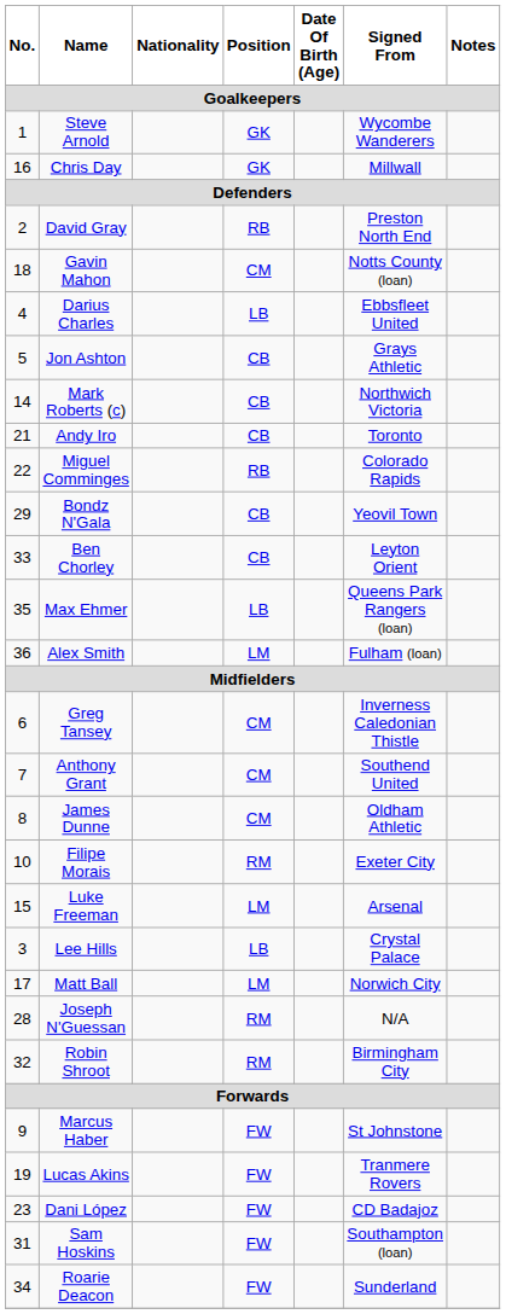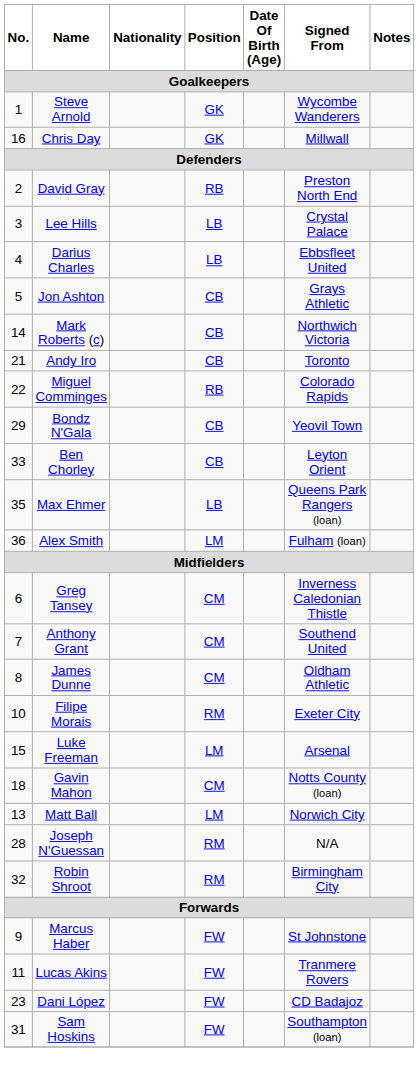 <table class="wikitable" style="text-align: center; font-size:90%" width=62%>
 <tr>
 <th style="background: #FFFFFF; color:black">No.</th>
 <th style="background: #FFFFFF; color:black">Name</th>
 <th style="background: #FFFFFF; color:black">Nationality</th>
 <th style="background: #FFFFFF; color:black">Position</th>
 <th style="background: #FFFFFF; color:black">Date Of Birth (Age)</th>
 <th style="background: #FFFFFF; color:black">Signed From</th>
 <th style="background: #FFFFFF; color:black">Notes</th>
 </tr>
 <tr>
 <th colspan=7 style="background: #DCDCDC">Goalkeepers</th>
 </tr>
 <tr>
 <td>1</td>
 <td><a href='#'>Steve Arnold</a></td>
 <td></td>
 <td><a href='#'>GK</a></td>
 <td></td>
 <td><a href='#'>Wycombe Wanderers</a></td>
 <td></td>
 </tr>
 <tr>
 <td>16</td>
 <td><a href='#'>Chris Day</a></td>
 <td></td>
 <td><a href='#'>GK</a></td>
 <td></td>
 <td><a href='#'>Millwall</a></td>
 <td></td>
 </tr>
 <tr>
 <th colspan=7 style="background: #DCDCDC">Defenders</th>
 </tr>
 <tr>
 <td>2</td>
 <td><a href='#'>David Gray</a></td>
 <td></td>
 <td><a href='#'>RB</a></td>
 <td></td>
 <td><a href='#'>Preston North End</a></td>
 <td></td>
 </tr>
 <tr>
-<td>18</td>
-<td><a href='#'>Gavin Mahon</a></td>
+<td>3</td>
+<td><a href='#'>Lee Hills</a></td>
 <td></td>
-<td><a href='#'>CM</a></td>
+<td><a href='#'>LB</a></td>
 <td></td>
-<td><a href='#'>Notts County</a> <small>(loan)</small></td>
+<td><a href='#'>Crystal Palace</a></td>
 <td></td>
 </tr>
 <tr>
 <td>4</td>
 <td><a href='#'>Darius Charles</a></td>
 <td></td>
 <td><a href='#'>LB</a></td>
 <td></td>
 <td><a href='#'>Ebbsfleet United</a></td>
 <td></td>
 </tr>
 <tr>
 <td>5</td>
 <td><a href='#'>Jon Ashton</a></td>
 <td></td>
 <td><a href='#'>CB</a></td>
 <td></td>
 <td><a href='#'>Grays Athletic</a></td>
 <td></td>
 </tr>
 <tr>
 <td>14</td>
 <td><a href='#'>Mark Roberts</a> (<a href='#'>c</a>)</td>
 <td></td>
 <td><a href='#'>CB</a></td>
 <td></td>
 <td><a href='#'>Northwich Victoria</a></td>
 <td></td>
 </tr>
 <tr>
 <td>21</td>
 <td><a href='#'>Andy Iro</a></td>
 <td></td>
 <td><a href='#'>CB</a></td>
 <td></td>
 <td><a href='#'>Toronto</a></td>
 <td></td>
 </tr>
 <tr>
 <td>22</td>
 <td><a href='#'>Miguel Comminges</a></td>
 <td></td>
 <td><a href='#'>RB</a></td>
 <td></td>
 <td><a href='#'>Colorado Rapids</a></td>
 <td></td>
 </tr>
 <tr>
 <td>29</td>
 <td><a href='#'>Bondz N'Gala</a></td>
 <td></td>
 <td><a href='#'>CB</a></td>
 <td></td>
 <td><a href='#'>Yeovil Town</a></td>
 <td></td>
 </tr>
 <tr>
 <td>33</td>
 <td><a href='#'>Ben Chorley</a></td>
 <td></td>
 <td><a href='#'>CB</a></td>
 <td></td>
 <td><a href='#'>Leyton Orient</a></td>
 <td></td>
 </tr>
 <tr>
 <td>35</td>
 <td><a href='#'>Max Ehmer</a></td>
 <td></td>
 <td><a href='#'>LB</a></td>
 <td></td>
 <td><a href='#'>Queens Park Rangers</a> <small>(loan)</small></td>
 <td></td>
 </tr>
 <tr>
 <td>36</td>
 <td><a href='#'>Alex Smith</a></td>
 <td></td>
 <td><a href='#'>LM</a></td>
 <td></td>
 <td><a href='#'>Fulham</a> <small>(loan)</small></td>
 <td></td>
 </tr>
 <tr>
 <th colspan=7 style="background: #DCDCDC">Midfielders</th>
 </tr>
 <tr>
 <td>6</td>
 <td><a href='#'>Greg Tansey</a></td>
 <td></td>
 <td><a href='#'>CM</a></td>
 <td></td>
 <td><a href='#'>Inverness Caledonian Thistle</a></td>
 <td></td>
 </tr>
 <tr>
 <td>7</td>
 <td><a href='#'>Anthony Grant</a></td>
 <td></td>
 <td><a href='#'>CM</a></td>
 <td></td>
 <td><a href='#'>Southend United</a></td>
 <td></td>
 </tr>
 <tr>
 <td>8</td>
 <td><a href='#'>James Dunne</a></td>
 <td></td>
 <td><a href='#'>CM</a></td>
 <td></td>
 <td><a href='#'>Oldham Athletic</a></td>
 <td></td>
 </tr>
 <tr>
 <td>10</td>
 <td><a href='#'>Filipe Morais</a></td>
 <td></td>
 <td><a href='#'>RM</a></td>
 <td></td>
 <td><a href='#'>Exeter City</a></td>
 <td></td>
 </tr>
 <tr>
 <td>15</td>
 <td><a href='#'>Luke Freeman</a></td>
 <td></td>
 <td><a href='#'>LM</a></td>
 <td></td>
 <td><a href='#'>Arsenal</a></td>
 <td></td>
 </tr>
 <tr>
-<td>3</td>
-<td><a href='#'>Lee Hills</a></td>
+<td>18</td>
+<td><a href='#'>Gavin Mahon</a></td>
 <td></td>
-<td><a href='#'>LB</a></td>
+<td><a href='#'>CM</a></td>
 <td></td>
-<td><a href='#'>Crystal Palace</a></td>
+<td><a href='#'>Notts County</a> <small>(loan)</small></td>
 <td></td>
 </tr>
 <tr>
-<td>17</td>
+<td>13</td>
 <td><a href='#'>Matt Ball</a></td>
 <td></td>
 <td><a href='#'>LM</a></td>
 <td></td>
 <td><a href='#'>Norwich City</a></td>
 <td></td>
 </tr>
 <tr>
 <td>28</td>
 <td><a href='#'>Joseph N'Guessan</a></td>
 <td></td>
 <td><a href='#'>RM</a></td>
 <td></td>
 <td>N/A</td>
 <td></td>
 </tr>
 <tr>
 <td>32</td>
 <td><a href='#'>Robin Shroot</a></td>
 <td></td>
 <td><a href='#'>RM</a></td>
 <td></td>
 <td><a href='#'>Birmingham City</a></td>
 <td></td>
 </tr>
 <tr>
 <th colspan=7 style="background: #DCDCDC">Forwards</th>
 </tr>
 <tr>
 <td>9</td>
 <td><a href='#'>Marcus Haber</a></td>
 <td></td>
 <td><a href='#'>FW</a></td>
 <td></td>
 <td><a href='#'>St Johnstone</a></td>
 <td></td>
 </tr>
 <tr>
-<td>19</td>
+<td>11</td>
 <td><a href='#'>Lucas Akins</a></td>
 <td></td>
 <td><a href='#'>FW</a></td>
 <td></td>
 <td><a href='#'>Tranmere Rovers</a></td>
 <td></td>
 </tr>
 <tr>
 <td>23</td>
 <td><a href='#'>Dani López</a></td>
 <td></td>
 <td><a href='#'>FW</a></td>
 <td></td>
 <td><a href='#'>CD Badajoz</a></td>
 <td></td>
 </tr>
 <tr>
 <td>31</td>
 <td><a href='#'>Sam Hoskins</a></td>
 <td></td>
 <td><a href='#'>FW</a></td>
 <td></td>
 <td><a href='#'>Southampton</a> <small>(loan)</small></td>
 <td></td>
 </tr>
 <tr>
-<td>34</td>
-<td><a href='#'>Roarie Deacon</a></td>
-<td></td>
-<td><a href='#'>FW</a></td>
-<td></td>
-<td><a href='#'>Sunderland</a></td>
-<td></td>
-</tr>
-<tr>
 </tr>
 </table>
